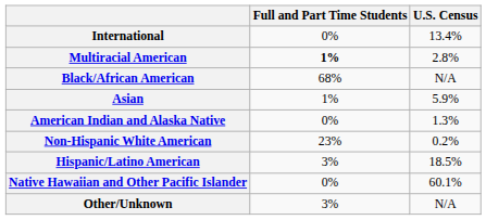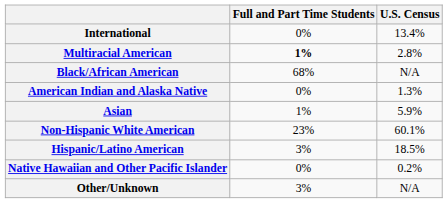 <table style="text-align:center; float:right; font-size:85%; margin-left:2em; margin:10px;"  class="wikitable">
 <tr>
 <th></th>
 <th>Full and Part Time Students</th>
 <th>U.S. Census</th>
 </tr>
 <tr>
 <th>International</th>
 <td>0%</td>
 <td>13.4%</td>
 </tr>
 <tr>
 <th><a href='#'>Multiracial American</a></th>
 <td><strong>1%</strong></td>
 <td>2.8%</td>
 </tr>
 <tr>
 <th><a href='#'>Black/African American</a></th>
 <td>68%</td>
 <td>N/A</td>
 </tr>
 <tr>
+<th><a href='#'>American Indian and Alaska Native</a></th>
+<td>0%</td>
+<td>1.3%</td>
+</tr>
+<tr>
 <th><a href='#'>Asian</a></th>
 <td>1%</td>
 <td>5.9%</td>
 </tr>
 <tr>
-<th><a href='#'>American Indian and Alaska Native</a></th>
-<td>0%</td>
-<td>1.3%</td>
-</tr>
-<tr>
 <th><a href='#'>Non-Hispanic White American</a></th>
 <td>23%</td>
-<td>0.2%</td>
+<td>60.1%</td>
 </tr>
 <tr>
 <th><a href='#'>Hispanic/Latino American</a></th>
 <td>3%</td>
 <td>18.5%</td>
 </tr>
 <tr>
 <th><a href='#'>Native Hawaiian and Other Pacific Islander</a></th>
 <td>0%</td>
-<td>60.1%</td>
+<td>0.2%</td>
 </tr>
 <tr>
 <th>Other/Unknown</th>
 <td>3%</td>
 <td>N/A</td>
 </tr>
 </table>
